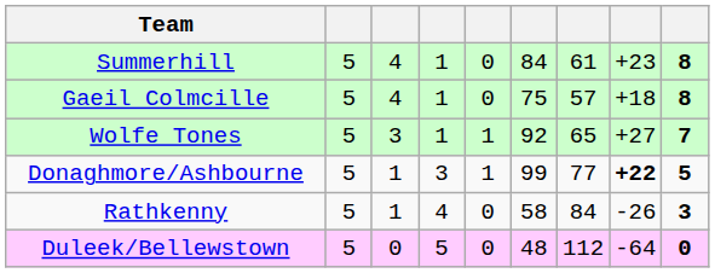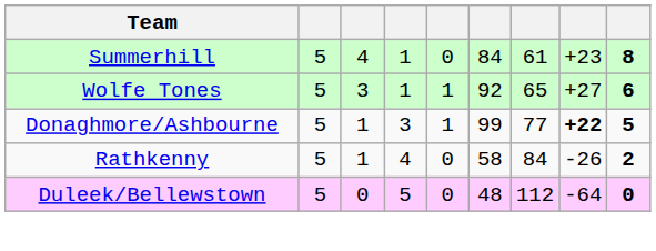 <table class="wikitable" style="text-align:center">
 <tr>
 <th style="width:175px;">Team</th>
 <th width="20"></th>
 <th width="20"></th>
 <th width="20"></th>
 <th width="20"></th>
 <th width="20"></th>
 <th width="20"></th>
 <th width="20"></th>
 <th width="20"></th>
 </tr>
 <tr style="background:#cfc;">
 <td><a href='#'>Summerhill</a></td>
 <td>5</td>
 <td>4</td>
 <td>1</td>
 <td>0</td>
 <td>84</td>
 <td>61</td>
 <td>+23</td>
 <td><strong>8</strong></td>
 </tr>
 <tr style="background:#cfc;">
-<td><a href='#'>Gaeil Colmcille</a></td>
-<td>5</td>
-<td>4</td>
-<td>1</td>
-<td>0</td>
-<td>75</td>
-<td>57</td>
-<td>+18</td>
-<td><strong>8</strong></td>
-</tr>
-<tr style="background:#cfc;">
 <td><a href='#'>Wolfe Tones</a></td>
 <td>5</td>
 <td>3</td>
 <td>1</td>
 <td>1</td>
 <td>92</td>
 <td>65</td>
 <td>+27</td>
-<td><strong>7</strong></td>
+<td><strong>6</strong></td>
 </tr>
 <tr>
 <td><a href='#'>Donaghmore/Ashbourne</a></td>
 <td>5</td>
 <td>1</td>
 <td>3</td>
 <td>1</td>
 <td>99</td>
 <td>77</td>
 <td><strong>+22</strong></td>
 <td><strong>5</strong></td>
 </tr>
 <tr>
 <td><a href='#'>Rathkenny</a></td>
 <td>5</td>
 <td>1</td>
 <td>4</td>
 <td>0</td>
 <td>58</td>
 <td>84</td>
 <td>-26</td>
-<td><strong>3</strong></td>
+<td><strong>2</strong></td>
 </tr>
 <tr style="background:#fcf;">
 <td><a href='#'>Duleek/Bellewstown</a></td>
 <td>5</td>
 <td>0</td>
 <td>5</td>
 <td>0</td>
 <td>48</td>
 <td>112</td>
 <td>-64</td>
 <td><strong>0</strong></td>
 </tr>
 </table>
